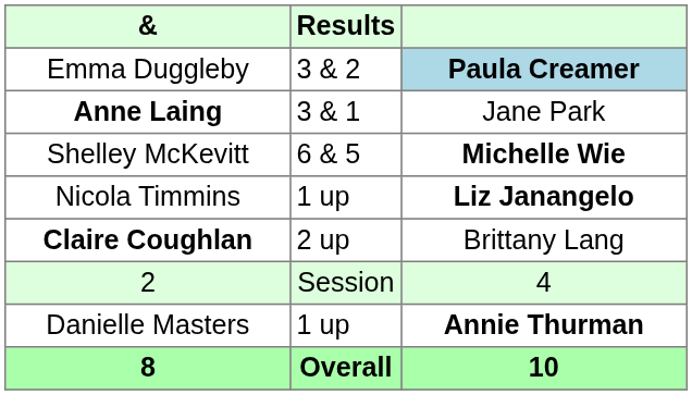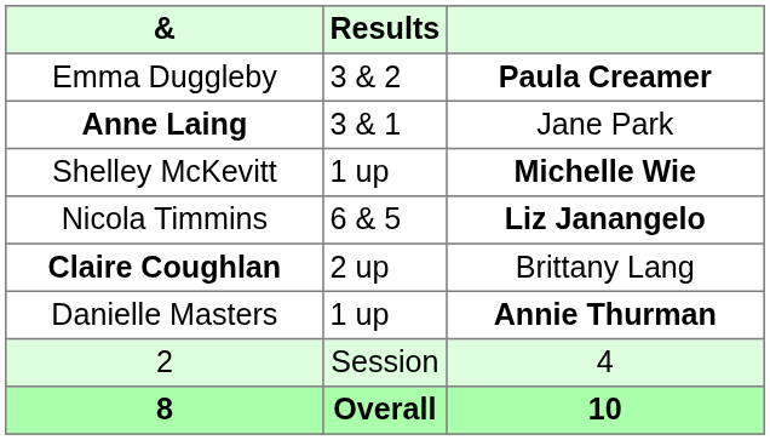 <table border="1" cellpadding="3" style="border-collapse: collapse; text-align:center;">
 <tr style="background:#ddffdd;">
 <th width=160> & </th>
 <th>Results</th>
 <th width=160></th>
 </tr>
 <tr>
 <td>Emma Duggleby</td>
 <td align=left> 3 & 2</td>
-<td style="background: lightblue;"><strong>Paula Creamer</strong></td>
+<td><strong>Paula Creamer</strong></td>
 </tr>
 <tr>
 <td><strong>Anne Laing</strong></td>
 <td align=left> 3 & 1</td>
 <td>Jane Park</td>
 </tr>
 <tr>
 <td>Shelley McKevitt</td>
-<td align=left> 6 & 5</td>
+<td align=left> 1 up</td>
 <td><strong>Michelle Wie</strong></td>
 </tr>
 <tr>
 <td>Nicola Timmins</td>
-<td align=left> 1 up</td>
+<td align=left> 6 & 5</td>
 <td><strong>Liz Janangelo</strong></td>
 </tr>
 <tr>
 <td><strong>Claire Coughlan</strong></td>
 <td align=left> 2 up</td>
 <td>Brittany Lang</td>
 </tr>
+<tr>
+<td>Danielle Masters</td>
+<td align=left> 1 up</td>
+<td><strong>Annie Thurman</strong></td>
+</tr>
 <tr style="background:#ddffdd;">
 <td>2</td>
 <td>Session</td>
 <td>4</td>
-</tr>
-<tr>
-<td>Danielle Masters</td>
-<td align=left> 1 up</td>
-<td><strong>Annie Thurman</strong></td>
 </tr>
 <tr style="background:#aaffaa;">
 <th>8</th>
 <th>Overall</th>
 <th>10</th>
 </tr>
 </table>
